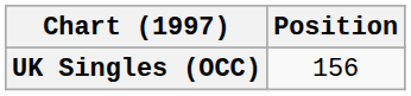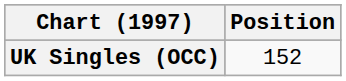 <table class="wikitable plainrowheaders" style="text-align:center">
 <tr>
 <th scope="col">Chart (1997)</th>
 <th scope="col">Position</th>
 </tr>
 <tr>
 <th scope="row">UK Singles (OCC)</th>
-<td>156</td>
+<td>152</td>
 </tr>
 </table>
